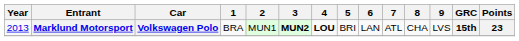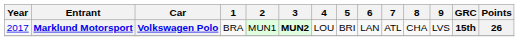 <table class="wikitable" border="1" style="text-align:center; font-size:85%;">
 <tr>
 <th>Year</th>
 <th>Entrant</th>
 <th>Car</th>
 <th>1</th>
 <th>2</th>
 <th>3</th>
 <th>4</th>
 <th>5</th>
 <th>6</th>
 <th>7</th>
 <th>8</th>
 <th>9</th>
 <th>GRC</th>
 <th>Points</th>
 </tr>
 <tr>
-<td><a href='#'>2013</a></td>
+<td><a href='#'>2017</a></td>
 <th nowrap><a href='#'>Marklund Motorsport</a></th>
 <th nowrap><a href='#'>Volkswagen Polo</a></th>
 <td>BRA</td>
 <td style="background:#DFFFDF;">MUN1<br></td>
 <td style="background:#DFFFDF;"><strong>MUN2<br></strong></td>
-<td><strong>LOU</strong></td>
+<td>LOU</td>
 <td>BRI</td>
 <td>LAN</td>
 <td>ATL</td>
 <td>CHA</td>
 <td>LVS</td>
 <th>15th</th>
-<th>23</th>
+<th>26</th>
 </tr>
 <tr>
 </tr>
 </table>
